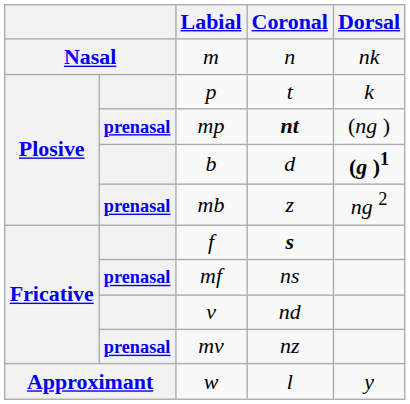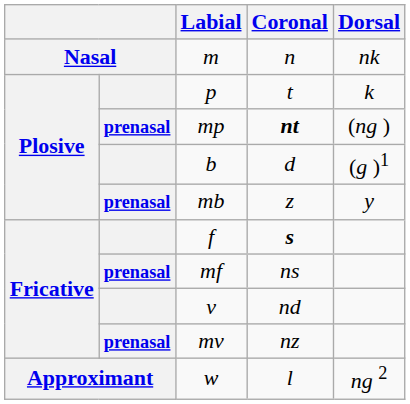 <table class=wikitable style=text-align:center>
 <tr>
 <th colspan="2"></th>
 <th><a href='#'>Labial</a></th>
 <th><a href='#'>Coronal</a></th>
 <th><a href='#'>Dorsal</a></th>
 </tr>
 <tr>
 <th colspan="2"><a href='#'>Nasal</a></th>
 <td style=border-right:0><em>m</em> </td>
 <td style=border-right:0><em>n</em> </td>
 <td style="border-right:0"><em>nk</em> </td>
 </tr>
 <tr>
 <th rowspan="4"><a href='#'>Plosive</a></th>
 <th></th>
 <td style="border-right:0"><em>p</em> </td>
 <td style="border-right:0"><em>t</em> </td>
 <td style="border-right:0"><em>k</em> </td>
 </tr>
 <tr>
 <th><small><a href='#'>prenasal</a></small> </th>
 <td style="border-right:0"><em>mp</em> </td>
 <td style="border-right:0"><strong><em>nt</em> </strong></td>
 <td style=border-right:0>(<em>ng</em> )</td>
 </tr>
 <tr>
 <th></th>
 <td><em>b</em> </td>
 <td><em>d</em> </td>
-<td><strong>(<em>g</em> )<sup>1</sup></strong></td>
+<td>(<em>g</em> )<sup>1</sup></td>
 </tr>
 <tr>
 <th><small><a href='#'>prenasal</a></small> </th>
 <td><em>mb</em> </td>
 <td><em>z</em> </td>
-<td><em>ng</em> <sup>2</sup></td>
+<td style="border-right:0"><em>y</em> </td>
 </tr>
 <tr>
 <th rowspan="4"><a href='#'>Fricative</a></th>
 <th></th>
 <td style="border-right:0"><em>f</em> </td>
 <td style="border-right:0"><strong><em>s</em> </strong></td>
 <td></td>
 </tr>
 <tr>
 <th><small><a href='#'>prenasal</a></small> </th>
 <td style="border-right:0"><em>mf</em> </td>
 <td style="border-right:0"><em>ns</em> </td>
 <td></td>
 </tr>
 <tr>
 <th></th>
 <td><em>v</em> </td>
 <td><em>nd</em> </td>
 <td></td>
 </tr>
 <tr>
 <th><small><a href='#'>prenasal</a></small> </th>
 <td><em>mv</em> </td>
 <td><em>nz</em> </td>
 <td></td>
 </tr>
 <tr>
 <th colspan="2"><a href='#'>Approximant</a></th>
 <td style="border-right:0"><em>w</em> </td>
 <td style="border-right:0"><em>l</em> </td>
-<td style="border-right:0"><em>y</em> </td>
+<td><em>ng</em> <sup>2</sup></td>
 </tr>
 </table>
